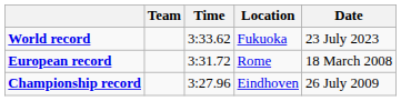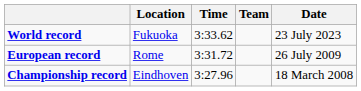 <table class=wikitable>
 <tr>
 <th></th>
+<th>Location</th>
+<th>Time</th>
 <th>Team</th>
-<th>Time</th>
-<th>Location</th>
 <th>Date</th>
 </tr>
 <tr>
 <td><strong><a href='#'>World record</a></strong></td>
+<td><a href='#'>Fukuoka</a></td>
+<td>3:33.62</td>
 <td></td>
-<td>3:33.62</td>
-<td><a href='#'>Fukuoka</a></td>
 <td>23 July 2023</td>
 </tr>
 <tr>
 <td><strong><a href='#'>European record</a></strong></td>
+<td><a href='#'>Rome</a></td>
+<td>3:31.72</td>
 <td></td>
-<td>3:31.72</td>
-<td><a href='#'>Rome</a></td>
-<td>18 March 2008</td>
+<td>26 July 2009</td>
 </tr>
 <tr>
 <td><strong><a href='#'>Championship record</a></strong></td>
+<td><a href='#'>Eindhoven</a></td>
+<td>3:27.96</td>
 <td></td>
-<td>3:27.96</td>
-<td><a href='#'>Eindhoven</a></td>
-<td>26 July 2009</td>
+<td>18 March 2008</td>
 </tr>
 </table>
